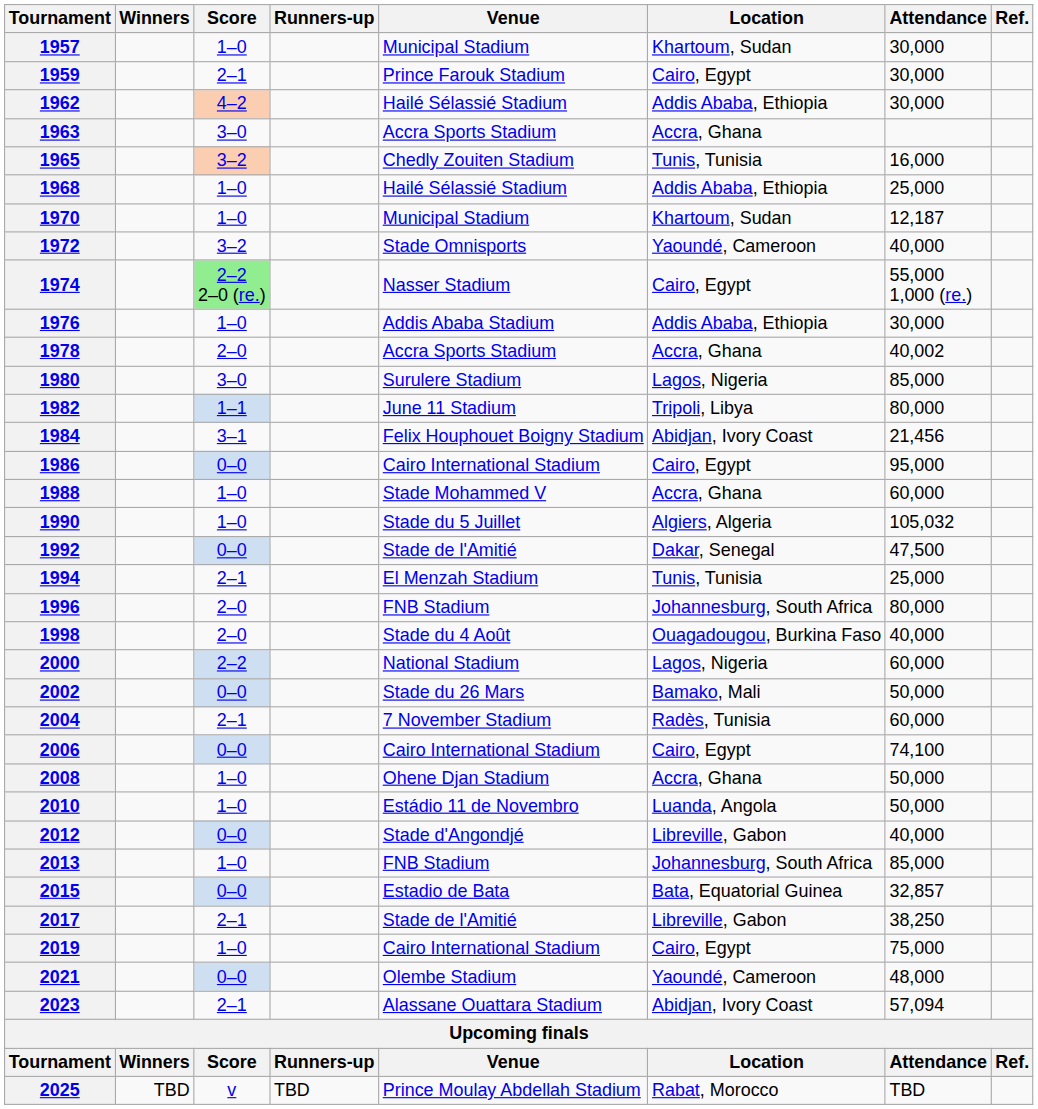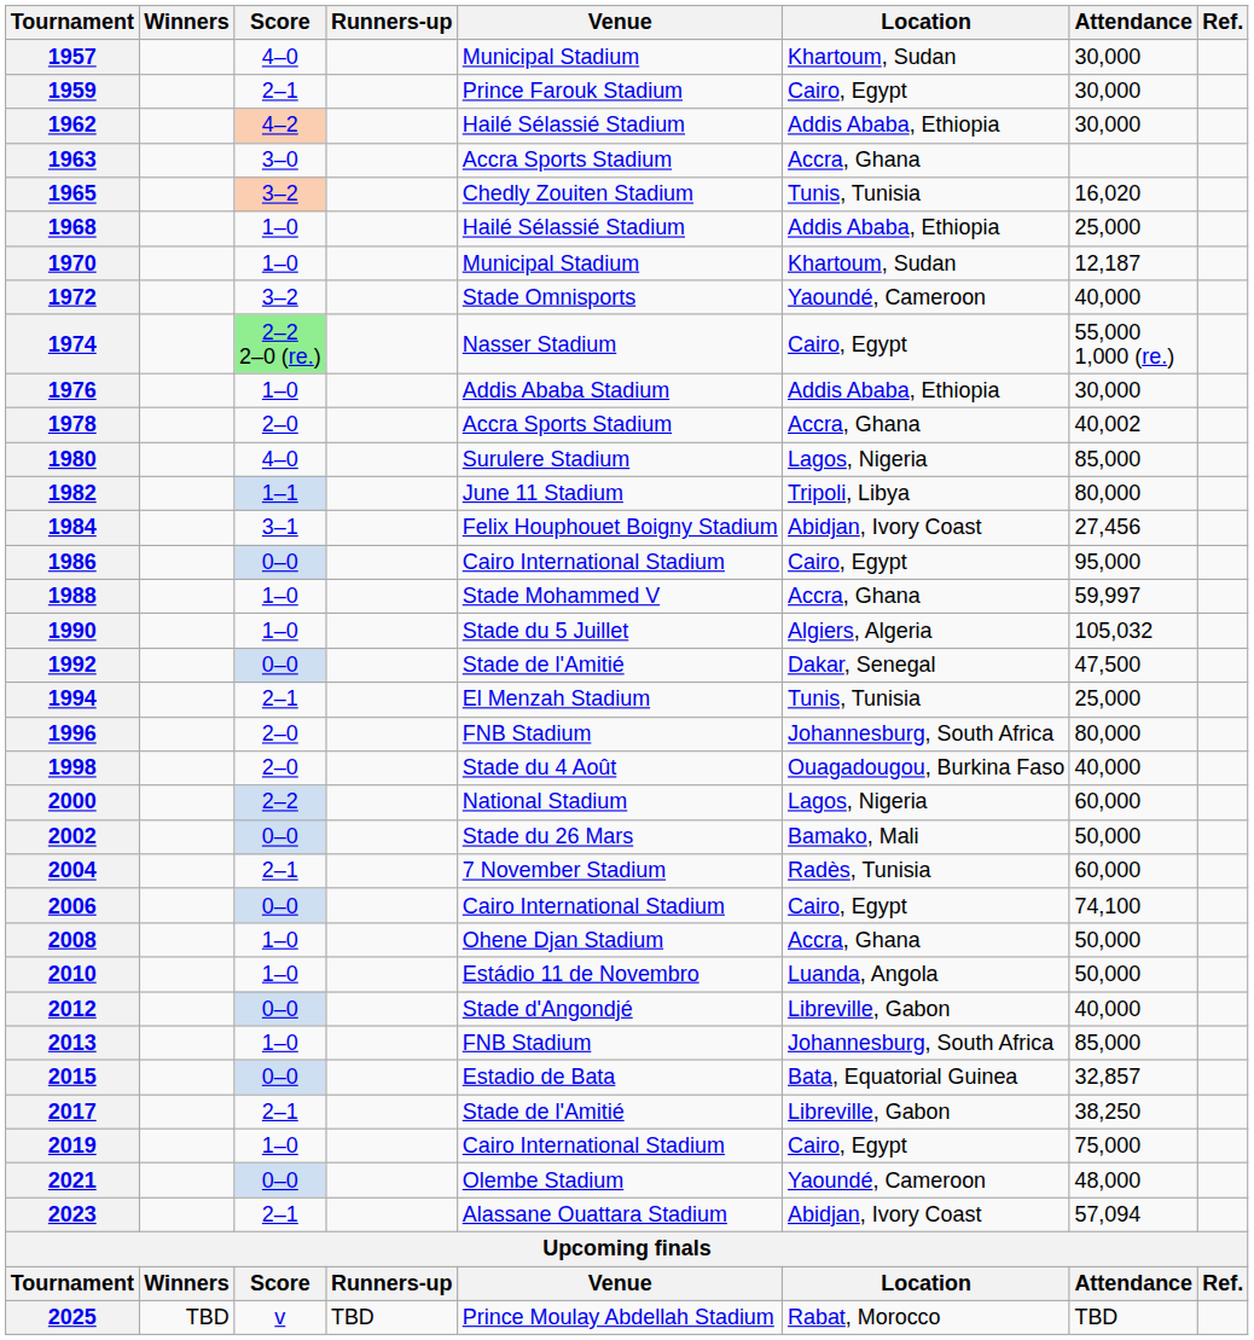 <table class="sortable wikitable plainrowheaders">
 <tr>
 <th scope=col>Tournament</th>
 <th scope=col>Winners</th>
 <th scope=col>Score</th>
 <th scope=col>Runners-up</th>
 <th scope=col>Venue</th>
 <th scope=col>Location</th>
 <th scope=col>Attendance</th>
 <th scope=col class=unsortable>Ref.</th>
 </tr>
 <tr>
 <th scope="row" style="text-align:center"><a href='#'>1957</a></th>
 <td style="text-align:right"></td>
-<td style="text-align:center"><a href='#'>1–0</a></td>
+<td style="text-align:center"><a href='#'>4–0</a></td>
 <td></td>
 <td><a href='#'>Municipal Stadium</a></td>
 <td><a href='#'>Khartoum</a>, Sudan</td>
 <td>30,000</td>
 <td></td>
 </tr>
 <tr>
 <th scope="row" style="text-align:center"><a href='#'>1959</a></th>
 <td style="text-align:right"></td>
 <td style="text-align:center"><a href='#'>2–1</a></td>
 <td></td>
 <td><a href='#'>Prince Farouk Stadium</a></td>
 <td><a href='#'>Cairo</a>, Egypt</td>
 <td>30,000</td>
 <td></td>
 </tr>
 <tr>
 <th scope="row" style="text-align:center"><a href='#'>1962</a></th>
 <td style="text-align:right"></td>
 <td style="text-align:center; background:#FBCEB1"><a href='#'>4–2</a> </td>
 <td></td>
 <td><a href='#'>Hailé Sélassié Stadium</a></td>
 <td><a href='#'>Addis Ababa</a>, Ethiopia</td>
 <td>30,000</td>
 <td></td>
 </tr>
 <tr>
 <th scope="row" style="text-align:center"><a href='#'>1963</a></th>
 <td style="text-align:right"></td>
 <td style="text-align:center"><a href='#'>3–0</a></td>
 <td></td>
 <td><a href='#'>Accra Sports Stadium</a></td>
 <td><a href='#'>Accra</a>, Ghana</td>
 <td></td>
 <td></td>
 </tr>
 <tr>
 <th scope="row" style="text-align:center"><a href='#'>1965</a></th>
 <td style="text-align:right"></td>
 <td style="text-align:center; background:#FBCEB1"><a href='#'>3–2</a> </td>
 <td></td>
 <td><a href='#'>Chedly Zouiten Stadium</a></td>
 <td><a href='#'>Tunis</a>, Tunisia</td>
-<td>16,000</td>
+<td>16,020</td>
 <td></td>
 </tr>
 <tr>
 <th scope="row" style="text-align:center"><a href='#'>1968</a></th>
 <td style="text-align:right"></td>
 <td style="text-align:center"><a href='#'>1–0</a></td>
 <td></td>
 <td><a href='#'>Hailé Sélassié Stadium</a></td>
 <td><a href='#'>Addis Ababa</a>, Ethiopia</td>
 <td>25,000</td>
 <td></td>
 </tr>
 <tr>
 <th scope="row" style="text-align:center"><a href='#'>1970</a></th>
 <td style="text-align:right"></td>
 <td style="text-align:center"><a href='#'>1–0</a></td>
 <td></td>
 <td><a href='#'>Municipal Stadium</a></td>
 <td><a href='#'>Khartoum</a>, Sudan</td>
 <td>12,187</td>
 <td></td>
 </tr>
 <tr>
 <th scope="row" style="text-align:center"><a href='#'>1972</a></th>
 <td style="text-align:right"></td>
 <td style="text-align:center"><a href='#'>3–2</a></td>
 <td></td>
 <td><a href='#'>Stade Omnisports</a></td>
 <td><a href='#'>Yaoundé</a>, Cameroon</td>
 <td>40,000</td>
 <td></td>
 </tr>
 <tr>
 <th scope="row" style="text-align:center"><a href='#'>1974</a></th>
 <td style="text-align:right"></td>
 <td style="text-align:center; background:#90ee90"><a href='#'>2–2</a> <br>2–0 (<a href='#'>re.</a>)</td>
 <td></td>
 <td><a href='#'>Nasser Stadium</a></td>
 <td><a href='#'>Cairo</a>, Egypt</td>
 <td>55,000<br>1,000 (<a href='#'>re.</a>)</td>
 <td></td>
 </tr>
 <tr>
 <th scope="row" style="text-align:center"><a href='#'>1976</a></th>
 <td style="text-align:right"></td>
 <td style="text-align:center"><a href='#'>1–0</a></td>
 <td></td>
 <td><a href='#'>Addis Ababa Stadium</a></td>
 <td><a href='#'>Addis Ababa</a>, Ethiopia</td>
 <td>30,000</td>
 <td></td>
 </tr>
 <tr>
 <th scope="row" style="text-align:center"><a href='#'>1978</a></th>
 <td style="text-align:right"></td>
 <td style="text-align:center"><a href='#'>2–0</a></td>
 <td></td>
 <td><a href='#'>Accra Sports Stadium</a></td>
 <td><a href='#'>Accra</a>, Ghana</td>
 <td>40,002</td>
 <td></td>
 </tr>
 <tr>
 <th scope="row" style="text-align:center"><a href='#'>1980</a></th>
 <td style="text-align:right"></td>
-<td style="text-align:center"><a href='#'>3–0</a></td>
+<td style="text-align:center"><a href='#'>4–0</a></td>
 <td></td>
 <td><a href='#'>Surulere Stadium</a></td>
 <td><a href='#'>Lagos</a>, Nigeria</td>
 <td>85,000</td>
 <td></td>
 </tr>
 <tr>
 <th scope="row" style="text-align:center"><a href='#'>1982</a></th>
 <td style="text-align:right"></td>
 <td style="text-align:center; background:#cedff2"><a href='#'>1–1</a> <br></td>
 <td></td>
 <td><a href='#'>June 11 Stadium</a></td>
 <td><a href='#'>Tripoli</a>, Libya</td>
 <td>80,000</td>
 <td></td>
 </tr>
 <tr>
 <th scope="row" style="text-align:center"><a href='#'>1984</a></th>
 <td style="text-align:right"></td>
 <td style="text-align:center"><a href='#'>3–1</a></td>
 <td></td>
 <td><a href='#'>Felix Houphouet Boigny Stadium</a></td>
 <td><a href='#'>Abidjan</a>, Ivory Coast</td>
-<td>21,456</td>
+<td>27,456</td>
 <td></td>
 </tr>
 <tr>
 <th scope="row" style="text-align:center"><a href='#'>1986</a></th>
 <td style="text-align:right"></td>
 <td style="text-align:center; background:#cedff2"><a href='#'>0–0</a> <br></td>
 <td></td>
 <td><a href='#'>Cairo International Stadium</a></td>
 <td><a href='#'>Cairo</a>, Egypt</td>
 <td>95,000</td>
 <td></td>
 </tr>
 <tr>
 <th scope="row" style="text-align:center"><a href='#'>1988</a></th>
 <td style="text-align:right"></td>
 <td style="text-align:center"><a href='#'>1–0</a></td>
 <td></td>
 <td><a href='#'>Stade Mohammed V</a></td>
 <td><a href='#'>Accra</a>, Ghana</td>
-<td>60,000</td>
+<td>59,997</td>
 <td></td>
 </tr>
 <tr>
 <th scope="row" style="text-align:center"><a href='#'>1990</a></th>
 <td style="text-align:right"></td>
 <td style="text-align:center"><a href='#'>1–0</a></td>
 <td></td>
 <td><a href='#'>Stade du 5 Juillet</a></td>
 <td><a href='#'>Algiers</a>, Algeria</td>
 <td>105,032</td>
 <td></td>
 </tr>
 <tr>
 <th scope="row" style="text-align:center"><a href='#'>1992</a></th>
 <td style="text-align:right"></td>
 <td style="text-align:center; background:#cedff2"><a href='#'>0–0</a> <br></td>
 <td></td>
 <td><a href='#'>Stade de l'Amitié</a></td>
 <td><a href='#'>Dakar</a>, Senegal</td>
 <td>47,500</td>
 <td></td>
 </tr>
 <tr>
 <th scope="row" style="text-align:center"><a href='#'>1994</a></th>
 <td style="text-align:right"></td>
 <td style="text-align:center"><a href='#'>2–1</a></td>
 <td></td>
 <td><a href='#'>El Menzah Stadium</a></td>
 <td><a href='#'>Tunis</a>, Tunisia</td>
 <td>25,000</td>
 <td></td>
 </tr>
 <tr>
 <th scope="row" style="text-align:center"><a href='#'>1996</a></th>
 <td style="text-align:right"></td>
 <td style="text-align:center"><a href='#'>2–0</a></td>
 <td></td>
 <td><a href='#'>FNB Stadium</a></td>
 <td><a href='#'>Johannesburg</a>, South Africa</td>
 <td>80,000</td>
 <td></td>
 </tr>
 <tr>
 <th scope="row" style="text-align:center"><a href='#'>1998</a></th>
 <td style="text-align:right"></td>
 <td style="text-align:center"><a href='#'>2–0</a></td>
 <td></td>
 <td><a href='#'>Stade du 4 Août</a></td>
 <td><a href='#'>Ouagadougou</a>, Burkina Faso</td>
 <td>40,000</td>
 <td></td>
 </tr>
 <tr>
 <th scope="row" style="text-align:center"><a href='#'>2000</a></th>
 <td style="text-align:right"></td>
 <td style="text-align:center; background:#cedff2"><a href='#'>2–2</a> <br></td>
 <td></td>
 <td><a href='#'>National Stadium</a></td>
 <td><a href='#'>Lagos</a>, Nigeria</td>
 <td>60,000</td>
 <td></td>
 </tr>
 <tr>
 <th scope="row" style="text-align:center"><a href='#'>2002</a></th>
 <td style="text-align:right"></td>
 <td style="text-align:center; background:#cedff2"><a href='#'>0–0</a> <br></td>
 <td></td>
 <td><a href='#'>Stade du 26 Mars</a></td>
 <td><a href='#'>Bamako</a>, Mali</td>
 <td>50,000</td>
 <td></td>
 </tr>
 <tr>
 <th scope="row" style="text-align:center"><a href='#'>2004</a></th>
 <td style="text-align:right"></td>
 <td style="text-align:center"><a href='#'>2–1</a></td>
 <td></td>
 <td><a href='#'>7 November Stadium</a></td>
 <td><a href='#'>Radès</a>, Tunisia</td>
 <td>60,000</td>
 <td></td>
 </tr>
 <tr>
 <th scope="row" style="text-align:center"><a href='#'>2006</a></th>
 <td style="text-align:right"></td>
 <td style="text-align:center; background:#cedff2"><a href='#'>0–0</a> <br></td>
 <td></td>
 <td><a href='#'>Cairo International Stadium</a></td>
 <td><a href='#'>Cairo</a>, Egypt</td>
 <td>74,100</td>
 <td></td>
 </tr>
 <tr>
 <th scope="row" style="text-align:center"><a href='#'>2008</a></th>
 <td style="text-align:right"></td>
 <td style="text-align:center"><a href='#'>1–0</a></td>
 <td></td>
 <td><a href='#'>Ohene Djan Stadium</a></td>
 <td><a href='#'>Accra</a>, Ghana</td>
 <td>50,000</td>
 <td></td>
 </tr>
 <tr>
 <th scope="row" style="text-align:center"><a href='#'>2010</a></th>
 <td style="text-align:right"></td>
 <td style="text-align:center"><a href='#'>1–0</a></td>
 <td></td>
 <td><a href='#'>Estádio 11 de Novembro</a></td>
 <td><a href='#'>Luanda</a>, Angola</td>
 <td>50,000</td>
 <td></td>
 </tr>
 <tr>
 <th scope="row" style="text-align:center"><a href='#'>2012</a></th>
 <td style="text-align:right"></td>
 <td style="text-align:center; background:#cedff2"><a href='#'>0–0</a> <br></td>
 <td></td>
 <td><a href='#'>Stade d'Angondjé</a></td>
 <td><a href='#'>Libreville</a>, Gabon</td>
 <td>40,000</td>
 <td></td>
 </tr>
 <tr>
 <th scope="row" style="text-align:center"><a href='#'>2013</a></th>
 <td style="text-align:right"></td>
 <td style="text-align:center"><a href='#'>1–0</a></td>
 <td></td>
 <td><a href='#'>FNB Stadium</a></td>
 <td><a href='#'>Johannesburg</a>, South Africa</td>
 <td>85,000</td>
 <td></td>
 </tr>
 <tr>
 <th scope="row" style="text-align:center"><a href='#'>2015</a></th>
 <td style="text-align:right"></td>
 <td style="text-align:center; background:#cedff2"><a href='#'>0–0</a> <br></td>
 <td></td>
 <td><a href='#'>Estadio de Bata</a></td>
 <td><a href='#'>Bata</a>, Equatorial Guinea</td>
 <td>32,857</td>
 <td></td>
 </tr>
 <tr>
 <th scope="row" style="text-align:center"><a href='#'>2017</a></th>
 <td style="text-align:right"></td>
 <td style="text-align:center"><a href='#'>2–1</a></td>
 <td></td>
 <td><a href='#'>Stade de l'Amitié</a></td>
 <td><a href='#'>Libreville</a>, Gabon</td>
 <td>38,250</td>
 <td></td>
 </tr>
 <tr>
 <th scope="row" style="text-align:center"><a href='#'>2019</a></th>
 <td style="text-align:right"></td>
 <td style="text-align:center"><a href='#'>1–0</a></td>
 <td></td>
 <td><a href='#'>Cairo International Stadium</a></td>
 <td><a href='#'>Cairo</a>, Egypt</td>
 <td>75,000</td>
 <td></td>
 </tr>
 <tr>
 <th scope="row" style="text-align:center"><a href='#'>2021</a></th>
 <td style="text-align:right"></td>
 <td style="text-align:center; background:#cedff2"><a href='#'>0–0</a> <br></td>
 <td></td>
 <td><a href='#'>Olembe Stadium</a></td>
 <td><a href='#'>Yaoundé</a>, Cameroon</td>
 <td>48,000</td>
 <td></td>
 </tr>
 <tr>
 <th scope="row" style="text-align:center"><a href='#'>2023</a></th>
 <td style="text-align:right"></td>
 <td style="text-align:center"><a href='#'>2–1</a></td>
 <td></td>
 <td><a href='#'>Alassane Ouattara Stadium</a></td>
 <td><a href='#'>Abidjan</a>, Ivory Coast</td>
 <td>57,094</td>
 <td></td>
 </tr>
 <tr>
 <th colspan="8"><strong>Upcoming finals</strong></th>
 </tr>
 <tr>
 <th>Tournament</th>
 <th>Winners</th>
 <th>Score</th>
 <th>Runners-up</th>
 <th>Venue</th>
 <th>Location</th>
 <th>Attendance</th>
 <th>Ref.</th>
 </tr>
 <tr>
 <th scope="row" style="text-align:center"><a href='#'>2025</a></th>
 <td style="text-align:right">TBD</td>
 <td style="text-align:center"><a href='#'>v</a></td>
 <td>TBD</td>
 <td><a href='#'>Prince Moulay Abdellah Stadium</a></td>
 <td><a href='#'>Rabat</a>, Morocco</td>
 <td>TBD</td>
 <td></td>
 </tr>
 </table>
